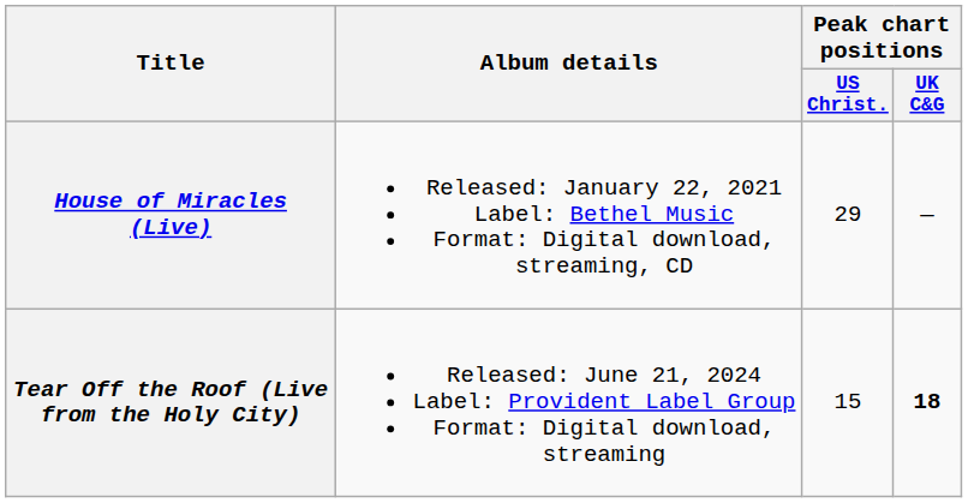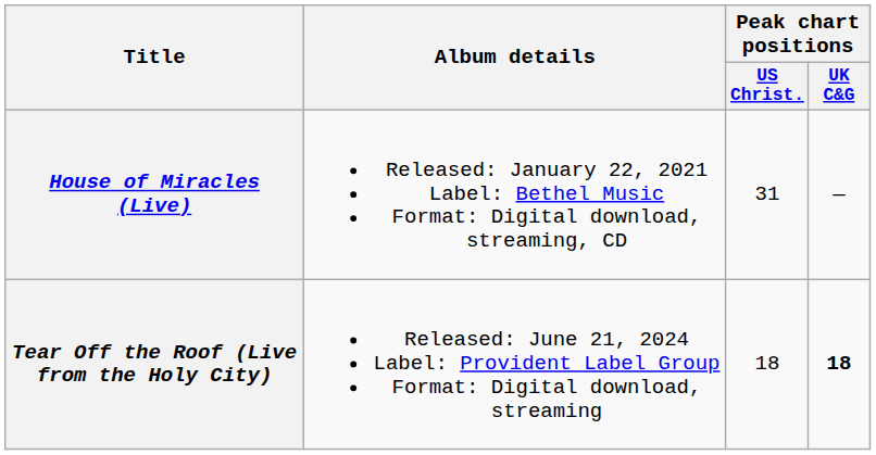 <table class="wikitable plainrowheaders" style="text-align:center;">
 <tr>
 <th scope="col" rowspan="2" style="width:14em;">Title</th>
 <th scope="col" rowspan="2" style="width:20em;">Album details</th>
 <th colspan="2" scope="col">Peak chart positions</th>
 </tr>
 <tr>
 <th scope="col" style="width:3em;font-size:85%;"><a href='#'>US<br>Christ.</a><br></th>
 <th scope="col" style="width:3em;font-size:85%;"><a href='#'>UK<br>C&G</a><br></th>
 </tr>
 <tr>
 <th scope="row"><em><a href='#'>House of Miracles (Live)</a></em></th>
 <td><br><ul><li>Released: January 22, 2021</li><li>Label: <a href='#'>Bethel Music</a></li><li>Format: Digital download, streaming, CD</li></ul></td>
-<td>29</td>
+<td>31</td>
 <td>—</td>
 </tr>
 <tr>
 <th scope="row"><em>Tear Off the Roof (Live from the Holy City)</em></th>
 <td><br><ul><li>Released: June 21, 2024</li><li>Label: <a href='#'>Provident Label Group</a></li><li>Format: Digital download, streaming</li></ul></td>
-<td>15</td>
+<td>18</td>
 <td><strong>18</strong></td>
 </tr>
 </table>
